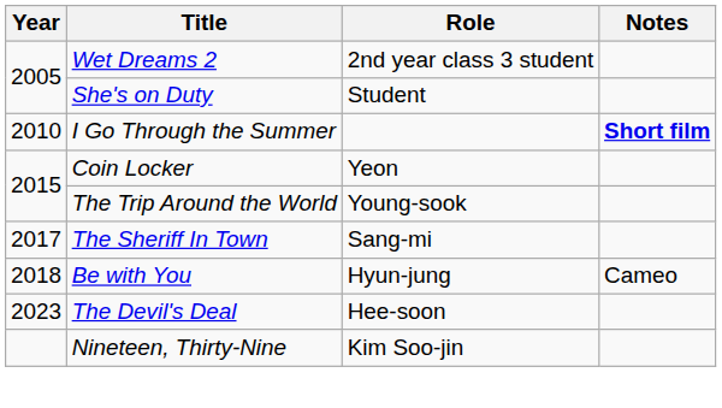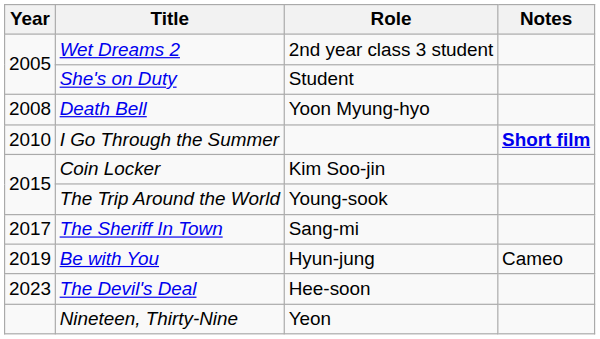 <table class="wikitable sortable">
 <tr>
 <th>Year</th>
 <th>Title</th>
 <th>Role</th>
 <th class="unsortable">Notes</th>
 </tr>
 <tr>
 <td rowspan=2>2005</td>
 <td><em><a href='#'>Wet Dreams 2</a></em></td>
 <td>2nd year class 3 student</td>
 <td></td>
 </tr>
 <tr>
 <td><em><a href='#'>She's on Duty</a></em></td>
 <td>Student</td>
 <td></td>
 </tr>
 <tr>
+<td>2008</td>
+<td><em><a href='#'>Death Bell</a></em></td>
+<td>Yoon Myung-hyo</td>
+<td></td>
+</tr>
+<tr>
 <td>2010</td>
 <td><em>I Go Through the Summer</em></td>
 <td></td>
 <td><strong><a href='#'>Short film</a></strong></td>
 </tr>
 <tr>
 <td rowspan=2>2015</td>
 <td><em>Coin Locker</em></td>
-<td>Yeon</td>
+<td>Kim Soo-jin</td>
 <td></td>
 </tr>
 <tr>
 <td><em>The Trip Around the World</em></td>
 <td>Young-sook</td>
 <td></td>
 </tr>
 <tr>
 <td>2017</td>
 <td><em><a href='#'>The Sheriff In Town</a></em></td>
 <td>Sang-mi</td>
 <td></td>
 </tr>
 <tr>
-<td>2018</td>
+<td>2019</td>
 <td><em><a href='#'>Be with You</a></em></td>
 <td>Hyun-jung</td>
 <td>Cameo</td>
 </tr>
 <tr>
 <td>2023</td>
 <td><em><a href='#'>The Devil's Deal</a></em></td>
 <td>Hee-soon</td>
 <td></td>
 </tr>
 <tr>
 <td></td>
 <td><em>Nineteen, Thirty-Nine</em></td>
-<td>Kim Soo-jin</td>
+<td>Yeon</td>
 <td></td>
 </tr>
 </table>
